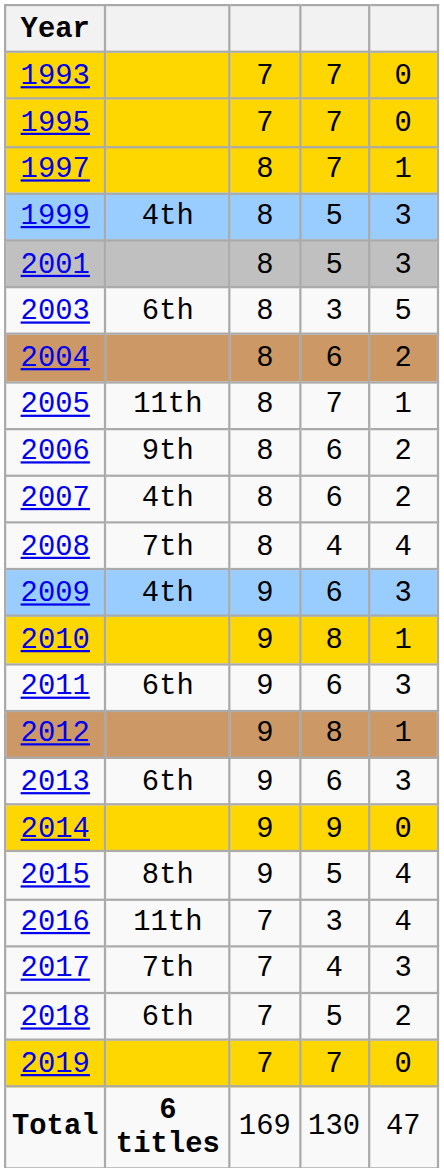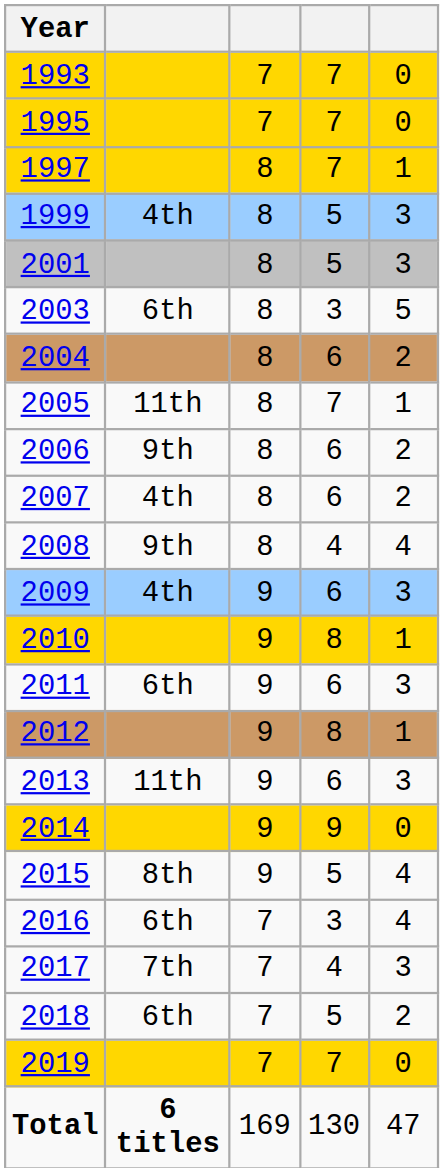 <table class="wikitable" style="text-align: center;">
 <tr>
 <th>Year</th>
 <th width="50"></th>
 <th width=25></th>
 <th width=25></th>
 <th width=25></th>
 </tr>
 <tr bgcolor=gold>
 <td> <a href='#'>1993</a></td>
 <td></td>
 <td>7</td>
 <td>7</td>
 <td>0</td>
 </tr>
 <tr bgcolor=gold>
 <td> <a href='#'>1995</a></td>
 <td></td>
 <td>7</td>
 <td>7</td>
 <td>0</td>
 </tr>
 <tr bgcolor=gold>
 <td> <a href='#'>1997</a></td>
 <td></td>
 <td>8</td>
 <td>7</td>
 <td>1</td>
 </tr>
 <tr bgcolor=#9acdff>
 <td> <a href='#'>1999</a></td>
 <td>4th</td>
 <td>8</td>
 <td>5</td>
 <td>3</td>
 </tr>
 <tr bgcolor=silver>
 <td> <a href='#'>2001</a></td>
 <td></td>
 <td>8</td>
 <td>5</td>
 <td>3</td>
 </tr>
 <tr>
 <td> <a href='#'>2003</a></td>
 <td>6th</td>
 <td>8</td>
 <td>3</td>
 <td>5</td>
 </tr>
 <tr bgcolor=#cc9966>
 <td> <a href='#'>2004</a></td>
 <td></td>
 <td>8</td>
 <td>6</td>
 <td>2</td>
 </tr>
 <tr>
 <td> <a href='#'>2005</a></td>
 <td>11th</td>
 <td>8</td>
 <td>7</td>
 <td>1</td>
 </tr>
 <tr>
 <td> <a href='#'>2006</a></td>
 <td>9th</td>
 <td>8</td>
 <td>6</td>
 <td>2</td>
 </tr>
 <tr>
 <td> <a href='#'>2007</a></td>
 <td>4th</td>
 <td>8</td>
 <td>6</td>
 <td>2</td>
 </tr>
 <tr>
 <td> <a href='#'>2008</a></td>
-<td>7th</td>
+<td>9th</td>
 <td>8</td>
 <td>4</td>
 <td>4</td>
 </tr>
 <tr bgcolor=#9acdff>
 <td> <a href='#'>2009</a></td>
 <td>4th</td>
 <td>9</td>
 <td>6</td>
 <td>3</td>
 </tr>
 <tr bgcolor=gold>
 <td> <a href='#'>2010</a></td>
 <td></td>
 <td>9</td>
 <td>8</td>
 <td>1</td>
 </tr>
 <tr>
 <td> <a href='#'>2011</a></td>
 <td>6th</td>
 <td>9</td>
 <td>6</td>
 <td>3</td>
 </tr>
 <tr bgcolor=#cc9966>
 <td> <a href='#'>2012</a></td>
 <td></td>
 <td>9</td>
 <td>8</td>
 <td>1</td>
 </tr>
 <tr>
 <td> <a href='#'>2013</a></td>
-<td>6th</td>
+<td>11th</td>
 <td>9</td>
 <td>6</td>
 <td>3</td>
 </tr>
 <tr bgcolor=gold>
 <td> <a href='#'>2014</a></td>
 <td></td>
 <td>9</td>
 <td>9</td>
 <td>0</td>
 </tr>
 <tr>
 <td> <a href='#'>2015</a></td>
 <td>8th</td>
 <td>9</td>
 <td>5</td>
 <td>4</td>
 </tr>
 <tr>
 <td> <a href='#'>2016</a></td>
-<td>11th</td>
+<td>6th</td>
 <td>7</td>
 <td>3</td>
 <td>4</td>
 </tr>
 <tr>
 <td> <a href='#'>2017</a></td>
 <td>7th</td>
 <td>7</td>
 <td>4</td>
 <td>3</td>
 </tr>
 <tr>
 <td> <a href='#'>2018</a></td>
 <td>6th</td>
 <td>7</td>
 <td>5</td>
 <td>2</td>
 </tr>
 <tr bgcolor=gold>
 <td> <a href='#'>2019</a></td>
 <td></td>
 <td>7</td>
 <td>7</td>
 <td>0</td>
 </tr>
 <tr>
 <td><strong>Total</strong></td>
 <td><strong>6 titles</strong></td>
 <td>169</td>
 <td>130</td>
 <td>47</td>
 </tr>
 </table>
